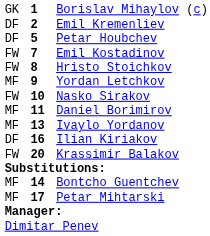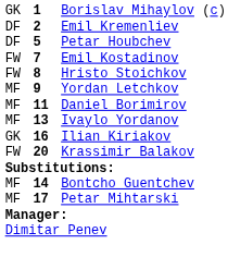 <table style="font-size: 90%" cellspacing="0" cellpadding="0" align=center>
 <tr>
 <th width="25"></th>
 <th width="25"></th>
 </tr>
 <tr>
 <td>GK</td>
 <td><strong>1</strong></td>
 <td><a href='#'>Borislav Mihaylov</a> (<a href='#'>c</a>)</td>
 </tr>
 <tr>
 <td>DF</td>
 <td><strong>2</strong></td>
 <td><a href='#'>Emil Kremenliev</a></td>
 <td></td>
 </tr>
 <tr>
 <td>DF</td>
 <td><strong>5</strong></td>
 <td><a href='#'>Petar Houbchev</a></td>
 </tr>
 <tr>
 <td>FW</td>
 <td><strong>7</strong></td>
 <td><a href='#'>Emil Kostadinov</a></td>
 <td></td>
 <td></td>
 </tr>
 <tr>
 <td>FW</td>
 <td><strong>8</strong></td>
 <td><a href='#'>Hristo Stoichkov</a></td>
 </tr>
 <tr>
 <td>MF</td>
 <td><strong>9</strong></td>
 <td><a href='#'>Yordan Letchkov</a></td>
 </tr>
 <tr>
-<td>FW</td>
-<td><strong>10</strong></td>
-<td><a href='#'>Nasko Sirakov</a></td>
-<td></td>
-<td></td>
-</tr>
-<tr>
 <td>MF</td>
 <td><strong>11</strong></td>
 <td><a href='#'>Daniel Borimirov</a></td>
 </tr>
 <tr>
 <td>MF</td>
 <td><strong>13</strong></td>
 <td><a href='#'>Ivaylo Yordanov</a></td>
 <td></td>
 </tr>
 <tr>
-<td>DF</td>
+<td>GK</td>
 <td><strong>16</strong></td>
 <td><a href='#'>Ilian Kiriakov</a></td>
 <td></td>
 </tr>
 <tr>
 <td>FW</td>
 <td><strong>20</strong></td>
 <td><a href='#'>Krassimir Balakov</a></td>
 </tr>
 <tr>
 <td colspan=3><strong>Substitutions:</strong></td>
 </tr>
 <tr>
 <td>MF</td>
 <td><strong>14</strong></td>
 <td><a href='#'>Bontcho Guentchev</a></td>
 <td></td>
 <td></td>
 </tr>
 <tr>
 <td>MF</td>
 <td><strong>17</strong></td>
 <td><a href='#'>Petar Mihtarski</a></td>
 <td></td>
 <td></td>
 </tr>
 <tr>
 <td colspan=3><strong>Manager:</strong></td>
 </tr>
 <tr>
 <td colspan="4"><a href='#'>Dimitar Penev</a></td>
 </tr>
 </table>
